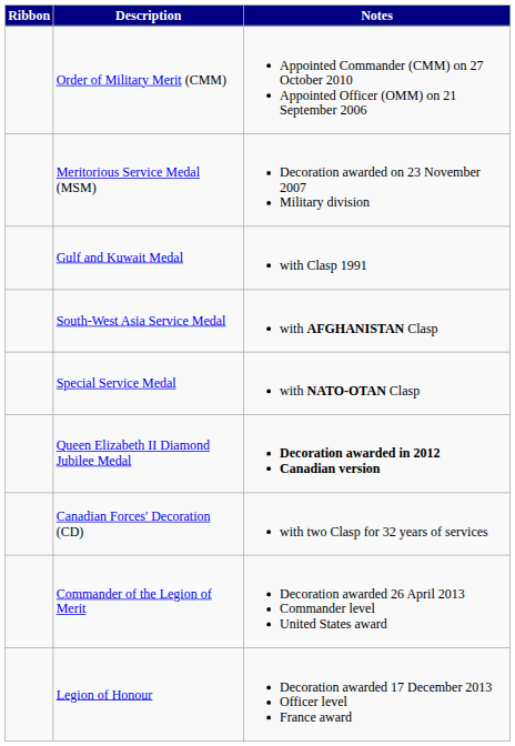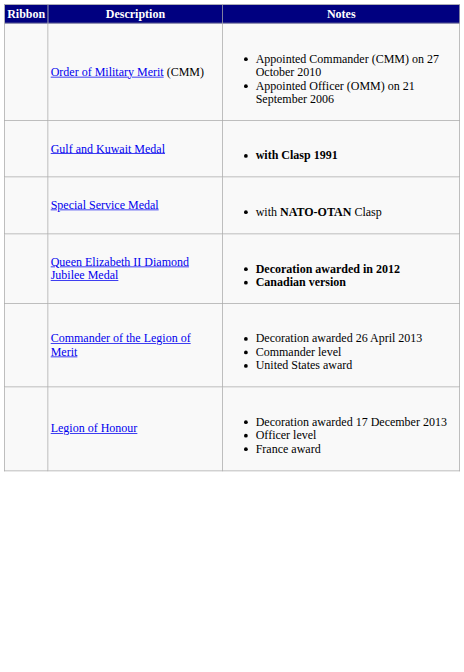 <table class="wikitable">
 <tr style="background:Navy;color:White" align="center">
 <td><strong>Ribbon</strong></td>
 <td><strong>Description</strong></td>
 <td><strong>Notes</strong></td>
 </tr>
 <tr>
 <td></td>
 <td><a href='#'>Order of Military Merit</a> (CMM)</td>
 <td><br><ul><li>Appointed Commander (CMM) on 27 October 2010</li><li>Appointed Officer (OMM) on 21 September 2006</li></ul></td>
 </tr>
 <tr>
-<td></td>
-<td><a href='#'>Meritorious Service Medal</a> (MSM)</td>
-<td><br><ul><li>Decoration awarded on 23 November 2007</li><li>Military division</li></ul></td>
-</tr>
-<tr>
 <td><span></span></td>
 <td><a href='#'>Gulf and Kuwait Medal</a></td>
-<td><br><ul><li>with Clasp 1991</li></ul></td>
-</tr>
-<tr>
-<td></td>
-<td><a href='#'>South-West Asia Service Medal</a></td>
-<td><br><ul><li>with <strong>AFGHANISTAN</strong> Clasp</li></ul></td>
+<td><strong><br><ul><li>with Clasp 1991</li></ul></strong></td>
 </tr>
 <tr>
 <td></td>
 <td><a href='#'>Special Service Medal</a></td>
 <td><br><ul><li>with <strong>NATO-OTAN</strong> Clasp</li></ul></td>
 </tr>
 <tr>
 <td></td>
 <td><a href='#'>Queen Elizabeth II Diamond Jubilee Medal</a></td>
 <td><strong><br><ul><li>Decoration awarded in 2012</li><li>Canadian version</li></ul></strong></td>
 </tr>
 <tr>
 <td></td>
-<td><a href='#'>Canadian Forces' Decoration</a> (CD)</td>
-<td><br><ul><li>with two Clasp for 32 years of services</li></ul></td>
-</tr>
-<tr>
-<td></td>
 <td><a href='#'>Commander of the Legion of Merit</a></td>
 <td><br><ul><li>Decoration awarded 26 April 2013</li><li>Commander level</li><li> United States award</li></ul></td>
 </tr>
 <tr>
 <td></td>
 <td><a href='#'>Legion of Honour</a></td>
 <td><br><ul><li>Decoration awarded 17 December 2013</li><li>Officer level</li><li> France award</li></ul></td>
 </tr>
 </table>
